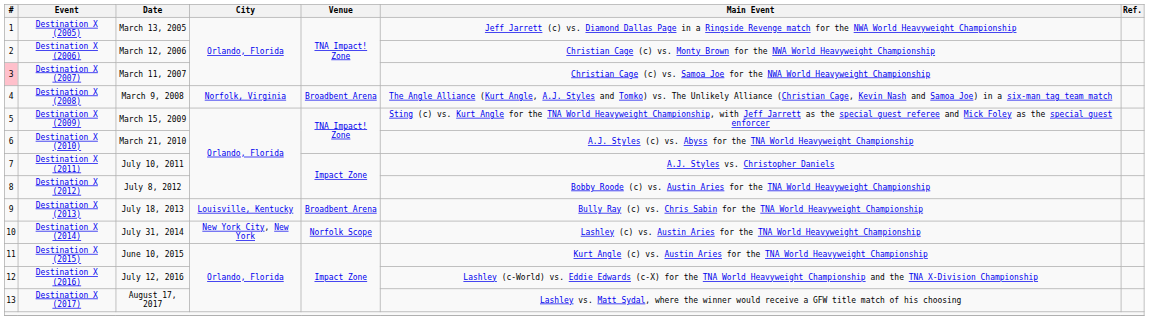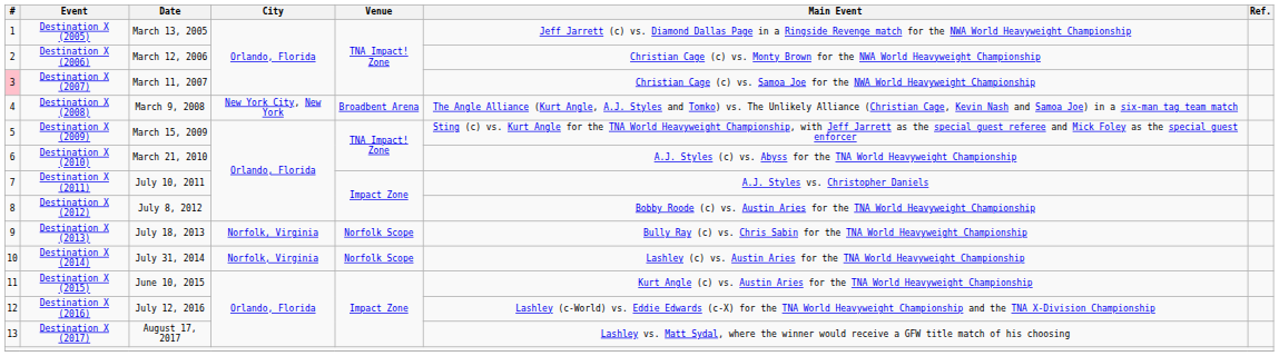 <table class="mw-datatable wikitable sortable succession-box" style="font-size:85%; text-align:center;" width="100%">
 <tr>
 <th>#</th>
 <th>Event</th>
 <th>Date</th>
 <th>City</th>
 <th>Venue</th>
 <th>Main Event</th>
 <th>Ref.</th>
 </tr>
 <tr>
 <td>1</td>
 <td><a href='#'>Destination X (2005)</a></td>
 <td>March 13, 2005</td>
 <td rowspan="3"><a href='#'>Orlando, Florida</a></td>
 <td rowspan="3"><a href='#'>TNA Impact! Zone</a></td>
 <td><a href='#'>Jeff Jarrett</a> (c) vs. <a href='#'>Diamond Dallas Page</a> in a <a href='#'>Ringside Revenge match</a> for the <a href='#'>NWA World Heavyweight Championship</a></td>
 <td></td>
 </tr>
 <tr>
 <td>2</td>
 <td><a href='#'>Destination X (2006)</a></td>
 <td>March 12, 2006</td>
 <td><a href='#'>Christian Cage</a> (c) vs. <a href='#'>Monty Brown</a> for the <a href='#'>NWA World Heavyweight Championship</a></td>
 <td></td>
 </tr>
 <tr>
 <td style="background: pink;">3</td>
 <td><a href='#'>Destination X (2007)</a></td>
 <td>March 11, 2007</td>
 <td><a href='#'>Christian Cage</a> (c) vs. <a href='#'>Samoa Joe</a> for the <a href='#'>NWA World Heavyweight Championship</a></td>
 <td></td>
 </tr>
 <tr>
 <td>4</td>
 <td><a href='#'>Destination X (2008)</a></td>
 <td>March 9, 2008</td>
-<td><a href='#'>Norfolk, Virginia</a></td>
+<td><a href='#'>New York City</a>, <a href='#'>New York</a></td>
 <td><a href='#'>Broadbent Arena</a></td>
 <td><a href='#'>The Angle Alliance</a> (<a href='#'>Kurt Angle</a>, <a href='#'>A.J. Styles</a> and <a href='#'>Tomko</a>) vs. The Unlikely Alliance (<a href='#'>Christian Cage</a>, <a href='#'>Kevin Nash</a> and <a href='#'>Samoa Joe</a>) in a <a href='#'>six-man tag team match</a></td>
 <td></td>
 </tr>
 <tr>
 <td>5</td>
 <td><a href='#'>Destination X (2009)</a></td>
 <td>March 15, 2009</td>
 <td rowspan="4"><a href='#'>Orlando, Florida</a></td>
 <td rowspan="2"><a href='#'>TNA Impact! Zone</a></td>
 <td><a href='#'>Sting</a> (c) vs. <a href='#'>Kurt Angle</a> for the <a href='#'>TNA World Heavyweight Championship</a>, with <a href='#'>Jeff Jarrett</a> as the <a href='#'>special guest referee</a> and <a href='#'>Mick Foley</a> as the <a href='#'>special guest enforcer</a></td>
 </tr>
 <tr>
 <td>6</td>
 <td><a href='#'>Destination X (2010)</a></td>
 <td>March 21, 2010</td>
 <td><a href='#'>A.J. Styles</a> (c) vs. <a href='#'>Abyss</a> for the <a href='#'>TNA World Heavyweight Championship</a></td>
 <td></td>
 </tr>
 <tr>
 <td>7</td>
 <td><a href='#'>Destination X (2011)</a></td>
 <td>July 10, 2011</td>
 <td rowspan="2"><a href='#'>Impact Zone</a></td>
 <td><a href='#'>A.J. Styles</a> vs. <a href='#'>Christopher Daniels</a></td>
 <td></td>
 </tr>
 <tr>
 <td>8</td>
 <td><a href='#'>Destination X (2012)</a></td>
 <td>July 8, 2012</td>
 <td><a href='#'>Bobby Roode</a> (c) vs. <a href='#'>Austin Aries</a> for the <a href='#'>TNA World Heavyweight Championship</a></td>
 <td></td>
 </tr>
 <tr>
 <td>9</td>
 <td><a href='#'>Destination X (2013)</a></td>
 <td>July 18, 2013</td>
-<td><a href='#'>Louisville, Kentucky</a></td>
-<td><a href='#'>Broadbent Arena</a></td>
+<td><a href='#'>Norfolk, Virginia</a></td>
+<td><a href='#'>Norfolk Scope</a></td>
 <td><a href='#'>Bully Ray</a> (c) vs. <a href='#'>Chris Sabin</a> for the <a href='#'>TNA World Heavyweight Championship</a></td>
 <td></td>
 </tr>
 <tr>
 <td>10</td>
 <td><a href='#'>Destination X (2014)</a></td>
 <td>July 31, 2014</td>
-<td><a href='#'>New York City</a>, <a href='#'>New York</a></td>
+<td><a href='#'>Norfolk, Virginia</a></td>
 <td><a href='#'>Norfolk Scope</a></td>
 <td><a href='#'>Lashley</a> (c) vs. <a href='#'>Austin Aries</a> for the <a href='#'>TNA World Heavyweight Championship</a></td>
 <td></td>
 </tr>
 <tr>
 <td>11</td>
 <td><a href='#'>Destination X (2015)</a></td>
 <td>June 10, 2015</td>
 <td rowspan="3"><a href='#'>Orlando, Florida</a></td>
 <td rowspan="3"><a href='#'>Impact Zone</a></td>
 <td><a href='#'>Kurt Angle</a> (c) vs. <a href='#'>Austin Aries</a> for the <a href='#'>TNA World Heavyweight Championship</a></td>
 <td></td>
 </tr>
 <tr>
 <td>12</td>
 <td><a href='#'>Destination X (2016)</a></td>
 <td>July 12, 2016</td>
 <td><a href='#'>Lashley</a> (c-World) vs. <a href='#'>Eddie Edwards</a> (c-X) for the <a href='#'>TNA World Heavyweight Championship</a> and the <a href='#'>TNA X-Division Championship</a></td>
 <td></td>
 </tr>
 <tr>
 <td>13</td>
 <td><a href='#'>Destination X (2017)</a></td>
 <td>August 17, 2017</td>
 <td><a href='#'>Lashley</a> vs. <a href='#'>Matt Sydal</a>, where the winner would receive a GFW title match of his choosing</td>
 <td></td>
 </tr>
 <tr>
 <td colspan="11"></td>
 </tr>
 <tr>
 </tr>
 </table>
